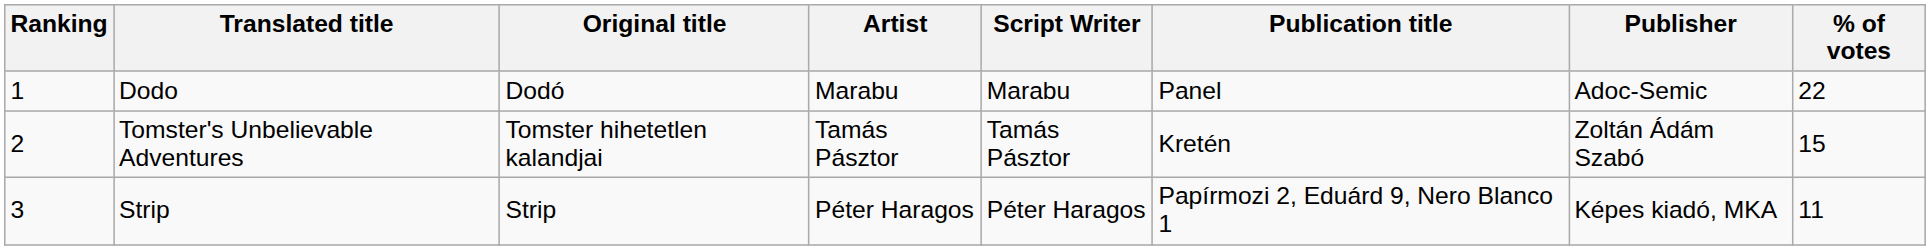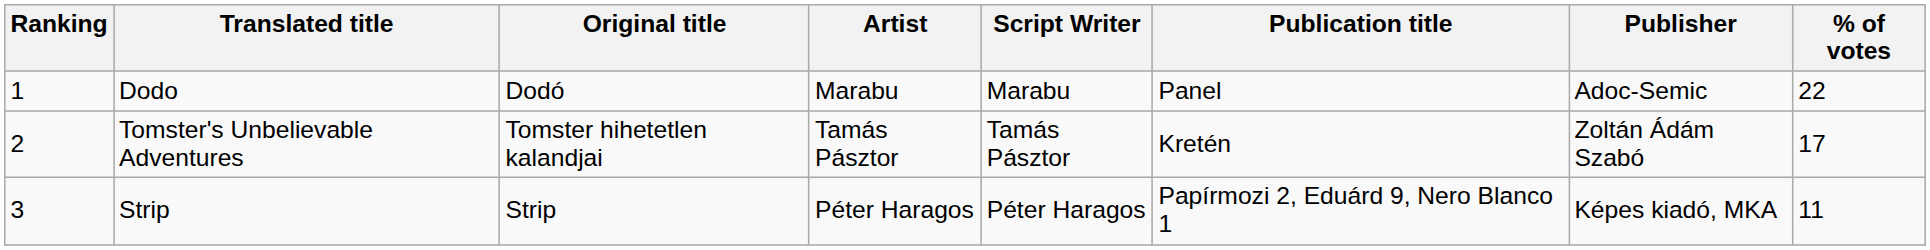 <table | class="wikitable">
 <tr valign="top">
 <th><strong>Ranking</strong></th>
 <th><strong>Translated title</strong></th>
 <th><strong>Original title</strong></th>
 <th><strong>Artist</strong></th>
 <th><strong>Script Writer</strong></th>
 <th><strong>Publication title<em></th>
 <th></strong>Publisher<strong></th>
 <th></strong>% of votes<strong></th>
 </tr>
 <tr>
 <td>1</td>
 <td>Dodo</td>
 <td>Dodó</td>
 <td>Marabu</td>
 <td>Marabu</td>
 <td>Panel</td>
 <td>Adoc-Semic</td>
 <td>22</td>
 </tr>
 <tr>
 <td>2</td>
 <td>Tomster's Unbelievable Adventures</td>
 <td>Tomster hihetetlen kalandjai</td>
 <td>Tamás Pásztor</td>
 <td>Tamás Pásztor</td>
 <td>Kretén</td>
 <td>Zoltán Ádám Szabó</td>
-<td>15</td>
+<td>17</td>
 </tr>
 <tr>
 <td>3</td>
 <td>Strip</td>
 <td>Strip</td>
 <td>Péter Haragos</td>
 <td>Péter Haragos</td>
 <td>Papírmozi 2, Eduárd 9, Nero Blanco 1</td>
 <td>Képes kiadó, MKA</td>
 <td>11</td>
 </tr>
 </table>
